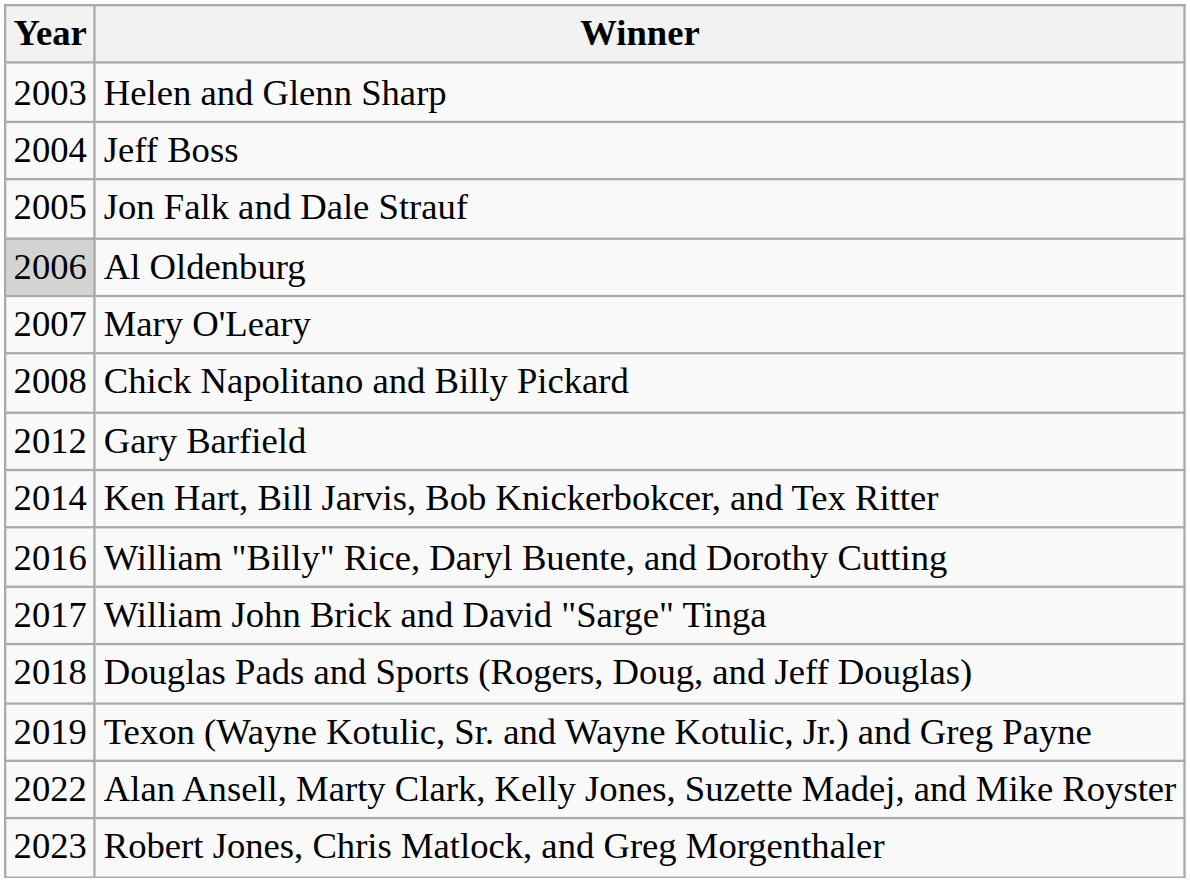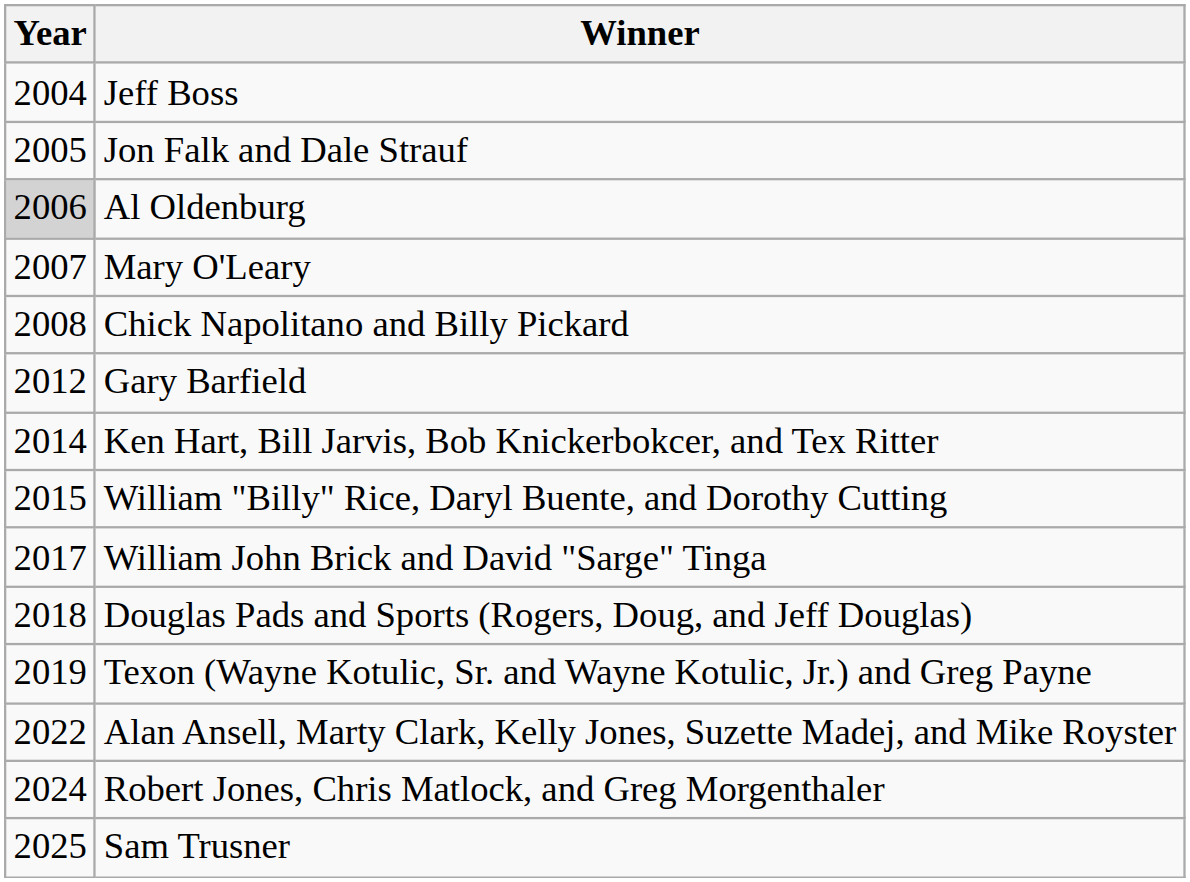 <table class="wikitable">
 <tr>
 <th>Year</th>
 <th>Winner</th>
-</tr>
-<tr>
-<td>2003</td>
-<td>Helen and Glenn Sharp</td>
 </tr>
 <tr>
 <td>2004</td>
 <td>Jeff Boss</td>
 </tr>
 <tr>
 <td>2005</td>
 <td>Jon Falk and Dale Strauf</td>
 </tr>
 <tr>
 <td style="background: lightgrey;">2006</td>
 <td>Al Oldenburg</td>
 </tr>
 <tr>
 <td>2007</td>
 <td>Mary O'Leary</td>
 </tr>
 <tr>
 <td>2008</td>
 <td>Chick Napolitano and Billy Pickard</td>
 </tr>
 <tr>
 <td>2012</td>
 <td>Gary Barfield</td>
 </tr>
 <tr>
 <td>2014</td>
 <td>Ken Hart, Bill Jarvis, Bob Knickerbokcer, and Tex Ritter</td>
 </tr>
 <tr>
-<td>2016</td>
+<td>2015</td>
 <td>William "Billy" Rice, Daryl Buente, and Dorothy Cutting</td>
 </tr>
 <tr>
 <td>2017</td>
 <td>William John Brick and David "Sarge" Tinga</td>
 </tr>
 <tr>
 <td>2018</td>
 <td>Douglas Pads and Sports (Rogers, Doug, and Jeff Douglas)</td>
 </tr>
 <tr>
 <td>2019</td>
 <td>Texon (Wayne Kotulic, Sr. and Wayne Kotulic, Jr.) and Greg Payne</td>
 </tr>
 <tr>
 <td>2022</td>
 <td>Alan Ansell, Marty Clark, Kelly Jones, Suzette Madej, and Mike Royster</td>
 </tr>
 <tr>
-<td>2023</td>
+<td>2024</td>
 <td>Robert Jones, Chris Matlock, and Greg Morgenthaler</td>
 </tr>
+<tr>
+<td>2025</td>
+<td>Sam Trusner</td>
+</tr>
 </table>
